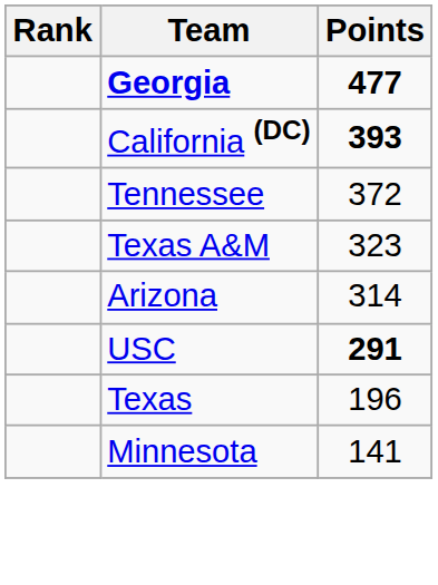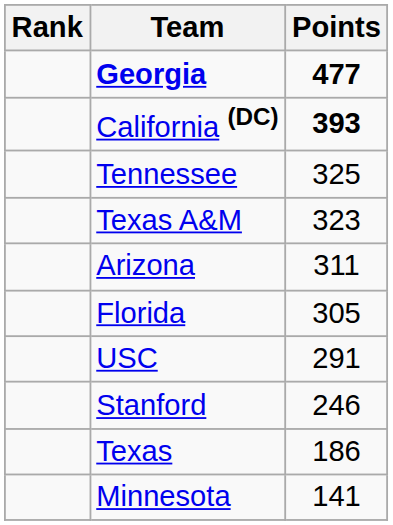 <table class="wikitable sortable" style="text-align:center">
 <tr>
 <th>Rank</th>
 <th>Team</th>
 <th>Points</th>
 </tr>
 <tr>
 <td></td>
 <td align=left><strong><a href='#'>Georgia</a></strong></td>
 <td><strong>477</strong></td>
 </tr>
 <tr>
 <td></td>
 <td align=left><a href='#'>California</a> <strong><sup>(DC)</sup></strong></td>
 <td><strong>393</strong></td>
 </tr>
 <tr>
 <td></td>
 <td align=left><a href='#'>Tennessee</a></td>
-<td>372</td>
+<td>325</td>
 </tr>
 <tr>
 <td></td>
 <td align=left><a href='#'>Texas A&M</a></td>
 <td>323</td>
 </tr>
 <tr>
 <td></td>
 <td align=left><a href='#'>Arizona</a></td>
-<td>314</td>
+<td>311</td>
+</tr>
+<tr>
+<td></td>
+<td align=left><a href='#'>Florida</a></td>
+<td>305</td>
 </tr>
 <tr>
 <td></td>
 <td align=left><a href='#'>USC</a></td>
-<td><strong>291</strong></td>
+<td>291</td>
+</tr>
+<tr>
+<td></td>
+<td align=left><a href='#'>Stanford</a></td>
+<td>246</td>
 </tr>
 <tr>
 <td></td>
 <td align=left><a href='#'>Texas</a></td>
-<td>196</td>
+<td>186</td>
 </tr>
 <tr>
 <td></td>
 <td align=left><a href='#'>Minnesota</a></td>
 <td>141</td>
 </tr>
 </table>
